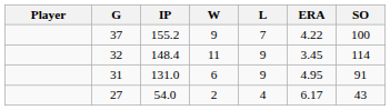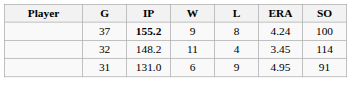 <table class="wikitable sortable">
 <tr>
 <th bgcolor="#DDDDFF" width="16%">Player</th>
 <th bgcolor="#DDDDFF" width="9%">G</th>
 <th bgcolor="#DDDDFF" width="9%">IP</th>
 <th bgcolor="#DDDDFF" width="9%">W</th>
 <th bgcolor="#DDDDFF" width="9%">L</th>
 <th bgcolor="#DDDDFF" width="9%">ERA</th>
 <th bgcolor="#DDDDFF" width="9%">SO</th>
 </tr>
 <tr align="center">
 <td></td>
 <td>37</td>
-<td>155.2</td>
+<td><strong>155.2</strong></td>
 <td>9</td>
-<td>7</td>
-<td>4.22</td>
+<td>8</td>
+<td>4.24</td>
 <td>100</td>
 </tr>
 <tr align="center">
 <td></td>
 <td>32</td>
-<td>148.4</td>
+<td>148.2</td>
 <td>11</td>
-<td>9</td>
+<td>4</td>
 <td>3.45</td>
 <td>114</td>
 </tr>
 <tr align="center">
 <td></td>
 <td>31</td>
 <td>131.0</td>
 <td>6</td>
 <td>9</td>
 <td>4.95</td>
 <td>91</td>
 </tr>
-<tr align="center">
-<td></td>
-<td>27</td>
-<td>54.0</td>
-<td>2</td>
-<td>4</td>
-<td>6.17</td>
-<td>43</td>
-</tr>
 </table>
